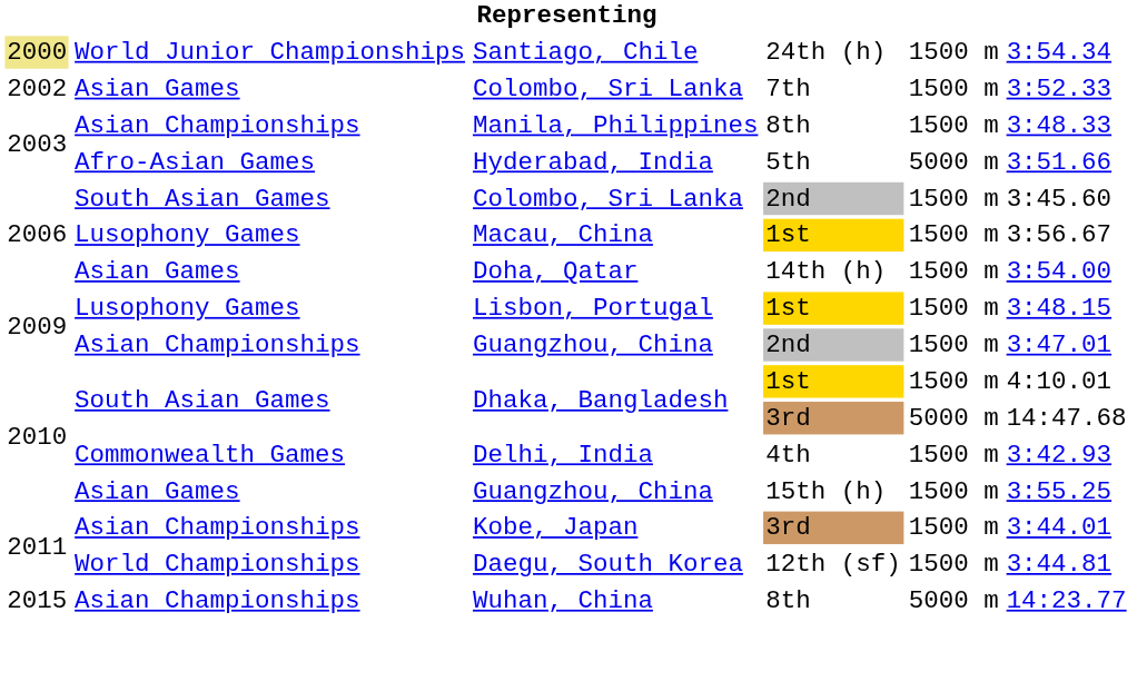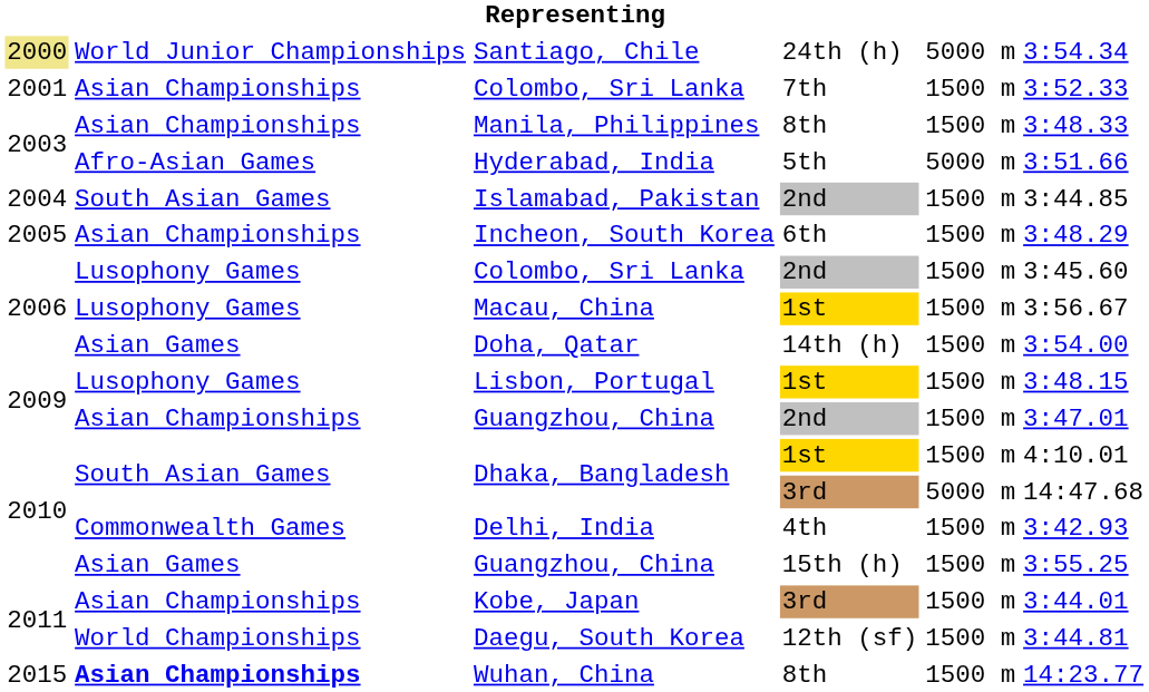 <table>
 <tr>
 <th colspan="6">Representing </th>
 </tr>
 <tr>
 <td style="background: khaki;">2000</td>
 <td><a href='#'>World Junior Championships</a></td>
 <td><a href='#'>Santiago, Chile</a></td>
 <td>24th (h)</td>
-<td>1500 m</td>
+<td>5000 m</td>
 <td><a href='#'>3:54.34</a></td>
 </tr>
 <tr>
-<td>2002</td>
-<td><a href='#'>Asian Games</a></td>
+<td>2001</td>
+<td><a href='#'>Asian Championships</a></td>
 <td><a href='#'>Colombo, Sri Lanka</a></td>
 <td>7th</td>
 <td>1500 m</td>
 <td><a href='#'>3:52.33</a></td>
 </tr>
 <tr>
 <td rowspan=2>2003</td>
 <td><a href='#'>Asian Championships</a></td>
 <td><a href='#'>Manila, Philippines</a></td>
 <td>8th</td>
 <td>1500 m</td>
 <td><a href='#'>3:48.33</a></td>
 </tr>
 <tr>
 <td><a href='#'>Afro-Asian Games</a></td>
 <td><a href='#'>Hyderabad, India</a></td>
 <td>5th</td>
 <td>5000 m</td>
 <td><a href='#'>3:51.66</a></td>
 </tr>
 <tr>
+<td>2004</td>
+<td><a href='#'>South Asian Games</a></td>
+<td><a href='#'>Islamabad, Pakistan</a></td>
+<td bgcolor=silver>2nd</td>
+<td>1500 m</td>
+<td>3:44.85</td>
+</tr>
+<tr>
+<td>2005</td>
+<td><a href='#'>Asian Championships</a></td>
+<td><a href='#'>Incheon, South Korea</a></td>
+<td>6th</td>
+<td>1500 m</td>
+<td><a href='#'>3:48.29</a></td>
+</tr>
+<tr>
 <td rowspan=3>2006</td>
-<td><a href='#'>South Asian Games</a></td>
+<td><a href='#'>Lusophony Games</a></td>
 <td><a href='#'>Colombo, Sri Lanka</a></td>
 <td bgcolor=silver>2nd</td>
 <td>1500 m</td>
 <td>3:45.60</td>
 </tr>
 <tr>
 <td><a href='#'>Lusophony Games</a></td>
 <td><a href='#'>Macau, China</a></td>
 <td bgcolor=gold>1st</td>
 <td>1500 m</td>
 <td>3:56.67</td>
 </tr>
 <tr>
 <td><a href='#'>Asian Games</a></td>
 <td><a href='#'>Doha, Qatar</a></td>
 <td>14th (h)</td>
 <td>1500 m</td>
 <td><a href='#'>3:54.00</a></td>
 </tr>
 <tr>
 <td rowspan=2>2009</td>
 <td><a href='#'>Lusophony Games</a></td>
 <td><a href='#'>Lisbon, Portugal</a></td>
 <td bgcolor=gold>1st</td>
 <td>1500 m</td>
 <td><a href='#'>3:48.15</a></td>
 </tr>
 <tr>
 <td><a href='#'>Asian Championships</a></td>
 <td><a href='#'>Guangzhou, China</a></td>
 <td bgcolor=silver>2nd</td>
 <td>1500 m</td>
 <td><a href='#'>3:47.01</a></td>
 </tr>
 <tr>
 <td rowspan=4>2010</td>
 <td rowspan=2><a href='#'>South Asian Games</a></td>
 <td rowspan=2><a href='#'>Dhaka, Bangladesh</a></td>
 <td bgcolor=gold>1st</td>
 <td>1500 m</td>
 <td>4:10.01</td>
 </tr>
 <tr>
 <td bgcolor=cc9966>3rd</td>
 <td>5000 m</td>
 <td>14:47.68</td>
 </tr>
 <tr>
 <td><a href='#'>Commonwealth Games</a></td>
 <td><a href='#'>Delhi, India</a></td>
 <td>4th</td>
 <td>1500 m</td>
 <td><a href='#'>3:42.93</a></td>
 </tr>
 <tr>
 <td><a href='#'>Asian Games</a></td>
 <td><a href='#'>Guangzhou, China</a></td>
 <td>15th (h)</td>
 <td>1500 m</td>
 <td><a href='#'>3:55.25</a></td>
 </tr>
 <tr>
 <td rowspan=2>2011</td>
 <td><a href='#'>Asian Championships</a></td>
 <td><a href='#'>Kobe, Japan</a></td>
 <td bgcolor=cc9966>3rd</td>
 <td>1500 m</td>
 <td><a href='#'>3:44.01</a></td>
 </tr>
 <tr>
 <td><a href='#'>World Championships</a></td>
 <td><a href='#'>Daegu, South Korea</a></td>
 <td>12th (sf)</td>
 <td>1500 m</td>
 <td><a href='#'>3:44.81</a></td>
 </tr>
 <tr>
 <td>2015</td>
-<td><a href='#'>Asian Championships</a></td>
+<td><strong><a href='#'>Asian Championships</a></strong></td>
 <td><a href='#'>Wuhan, China</a></td>
 <td>8th</td>
-<td>5000 m</td>
+<td>1500 m</td>
 <td><a href='#'>14:23.77</a></td>
 </tr>
 </table>
